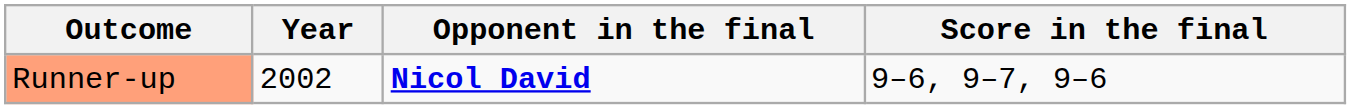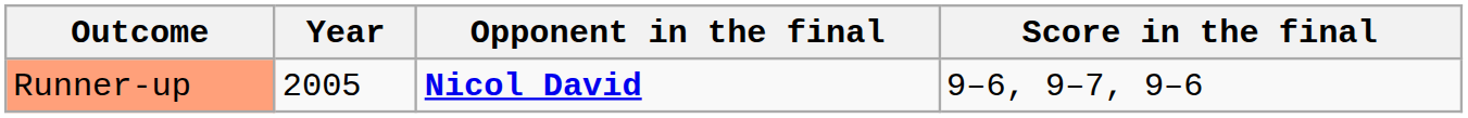 <table class="sortable wikitable">
 <tr>
 <th width="100">Outcome</th>
 <th width="50">Year</th>
 <th width="200">Opponent in the final</th>
 <th width="200">Score in the final</th>
 </tr>
 <tr>
 <td bgcolor="ffa07a">Runner-up</td>
-<td>2002</td>
+<td>2005</td>
 <td><strong> <a href='#'>Nicol David</a></strong></td>
 <td>9–6, 9–7, 9–6</td>
 </tr>
 </table>
